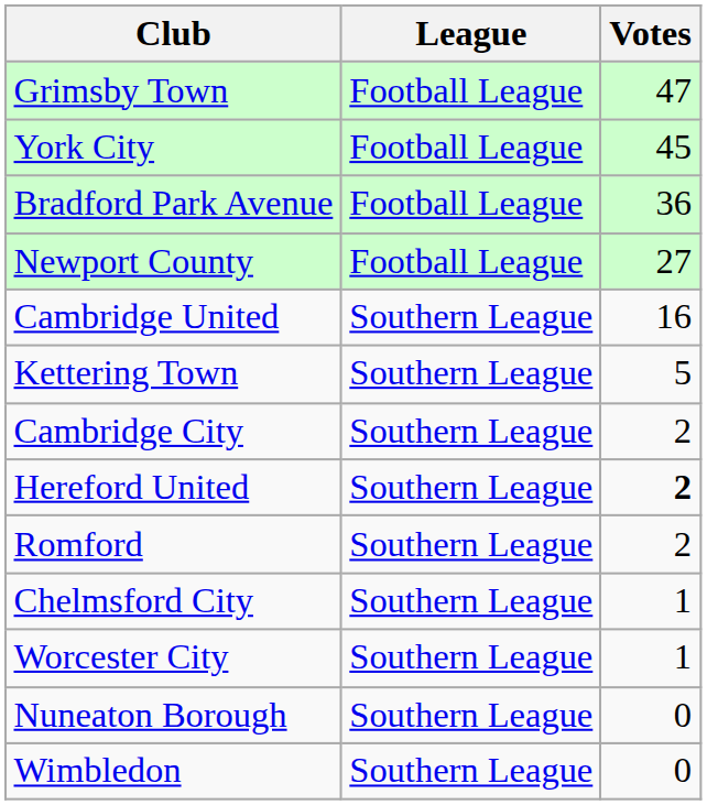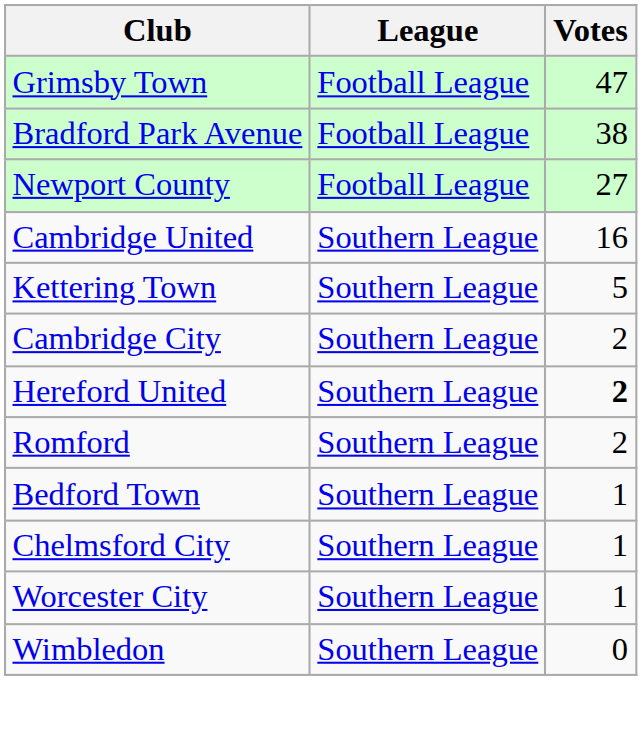 <table class=wikitable style=text-align:left>
 <tr>
 <th>Club</th>
 <th>League</th>
 <th>Votes</th>
 </tr>
 <tr bgcolor=ccffcc>
 <td><a href='#'>Grimsby Town</a></td>
 <td><a href='#'>Football League</a></td>
 <td align=right>47</td>
 </tr>
 <tr bgcolor=ccffcc>
-<td><a href='#'>York City</a></td>
-<td><a href='#'>Football League</a></td>
-<td align=right>45</td>
-</tr>
-<tr bgcolor=ccffcc>
 <td><a href='#'>Bradford Park Avenue</a></td>
 <td><a href='#'>Football League</a></td>
-<td align=right>36</td>
+<td align=right>38</td>
 </tr>
 <tr bgcolor=ccffcc>
 <td><a href='#'>Newport County</a></td>
 <td><a href='#'>Football League</a></td>
 <td align=right>27</td>
 </tr>
 <tr>
 <td><a href='#'>Cambridge United</a></td>
 <td><a href='#'>Southern League</a></td>
 <td align=right>16</td>
 </tr>
 <tr>
 <td><a href='#'>Kettering Town</a></td>
 <td><a href='#'>Southern League</a></td>
 <td align=right>5</td>
 </tr>
 <tr>
 <td><a href='#'>Cambridge City</a></td>
 <td><a href='#'>Southern League</a></td>
 <td align=right>2</td>
 </tr>
 <tr>
 <td><a href='#'>Hereford United</a></td>
 <td><a href='#'>Southern League</a></td>
 <td align=right><strong>2</strong></td>
 </tr>
 <tr>
 <td><a href='#'>Romford</a></td>
 <td><a href='#'>Southern League</a></td>
 <td align=right>2</td>
 </tr>
 <tr>
+<td><a href='#'>Bedford Town</a></td>
+<td><a href='#'>Southern League</a></td>
+<td align=right>1</td>
+</tr>
+<tr>
 <td><a href='#'>Chelmsford City</a></td>
 <td><a href='#'>Southern League</a></td>
 <td align=right>1</td>
 </tr>
 <tr>
 <td><a href='#'>Worcester City</a></td>
 <td><a href='#'>Southern League</a></td>
 <td align=right>1</td>
 </tr>
 <tr>
-<td><a href='#'>Nuneaton Borough</a></td>
-<td><a href='#'>Southern League</a></td>
-<td align=right>0</td>
-</tr>
-<tr>
 <td><a href='#'>Wimbledon</a></td>
 <td><a href='#'>Southern League</a></td>
 <td align=right>0</td>
 </tr>
 </table>
